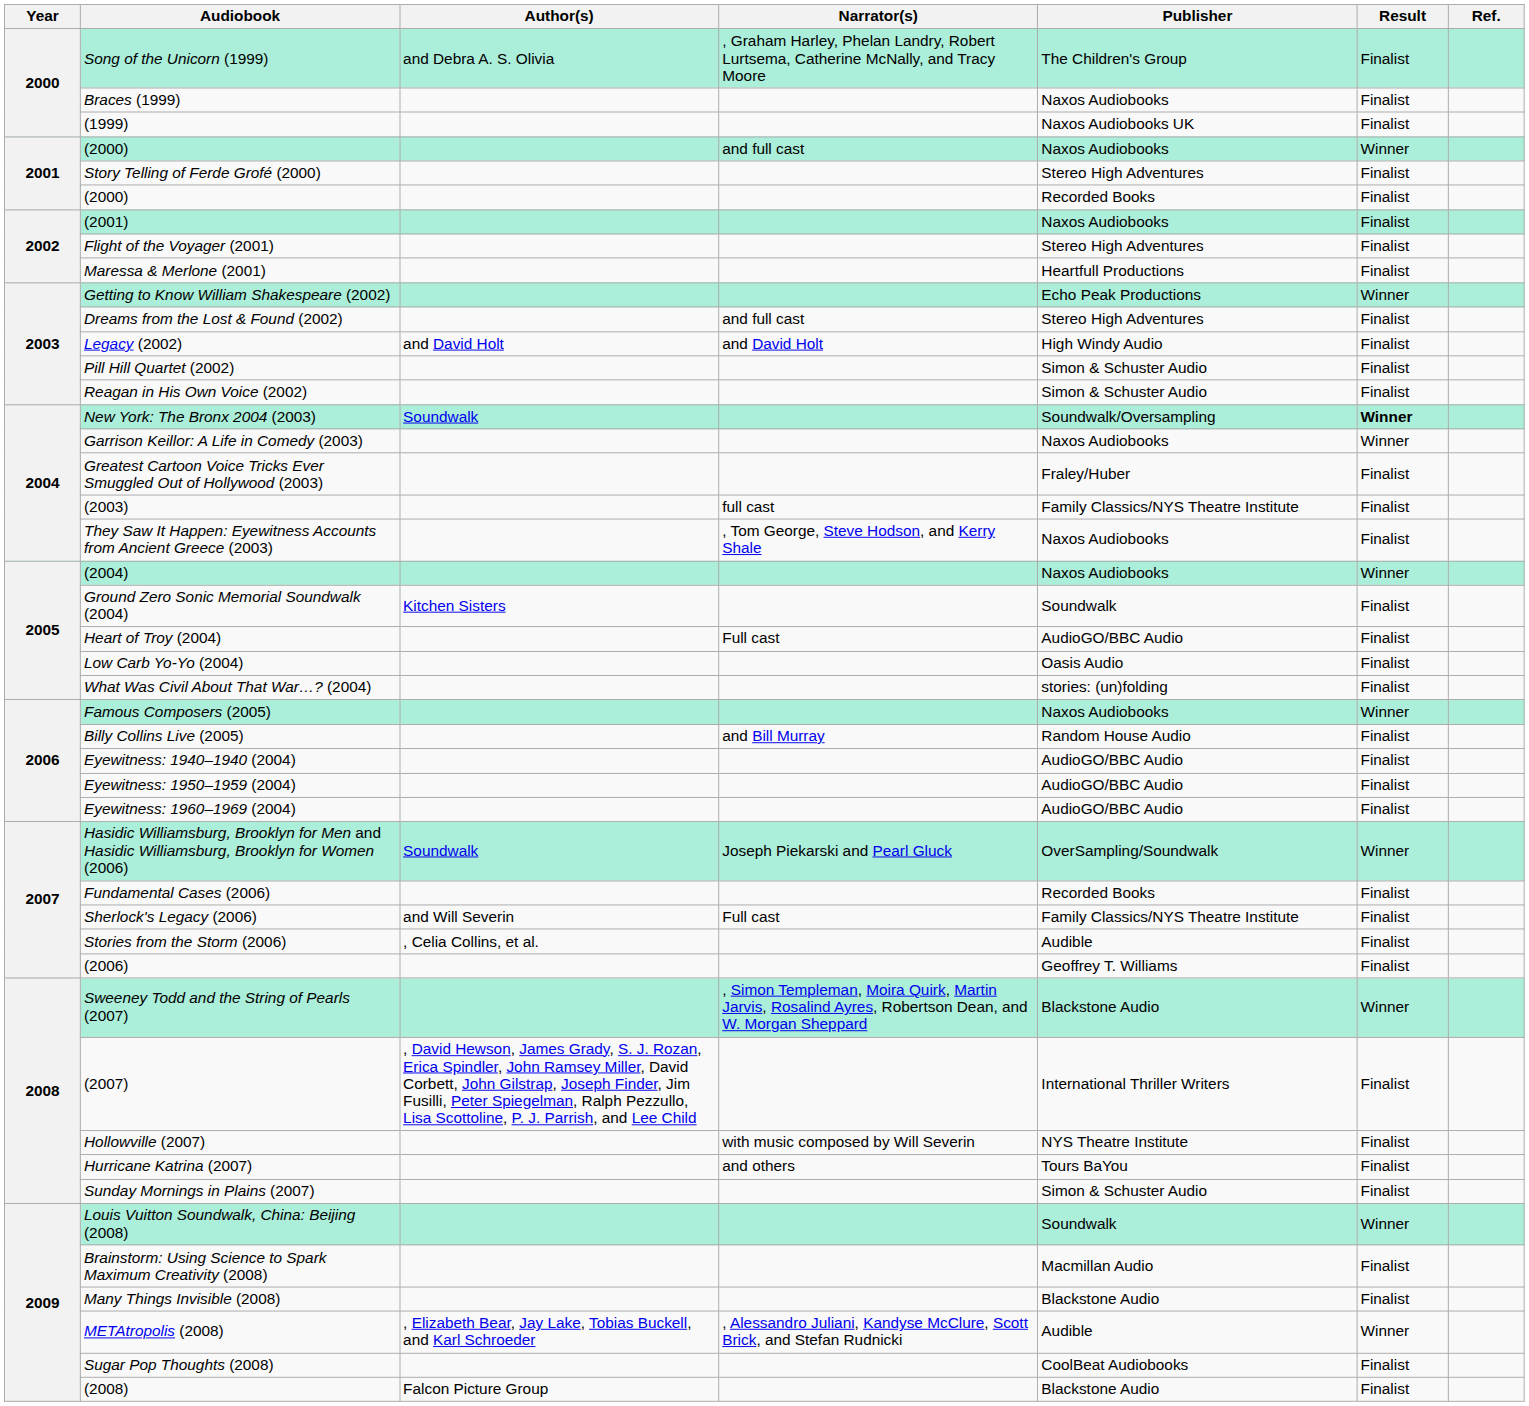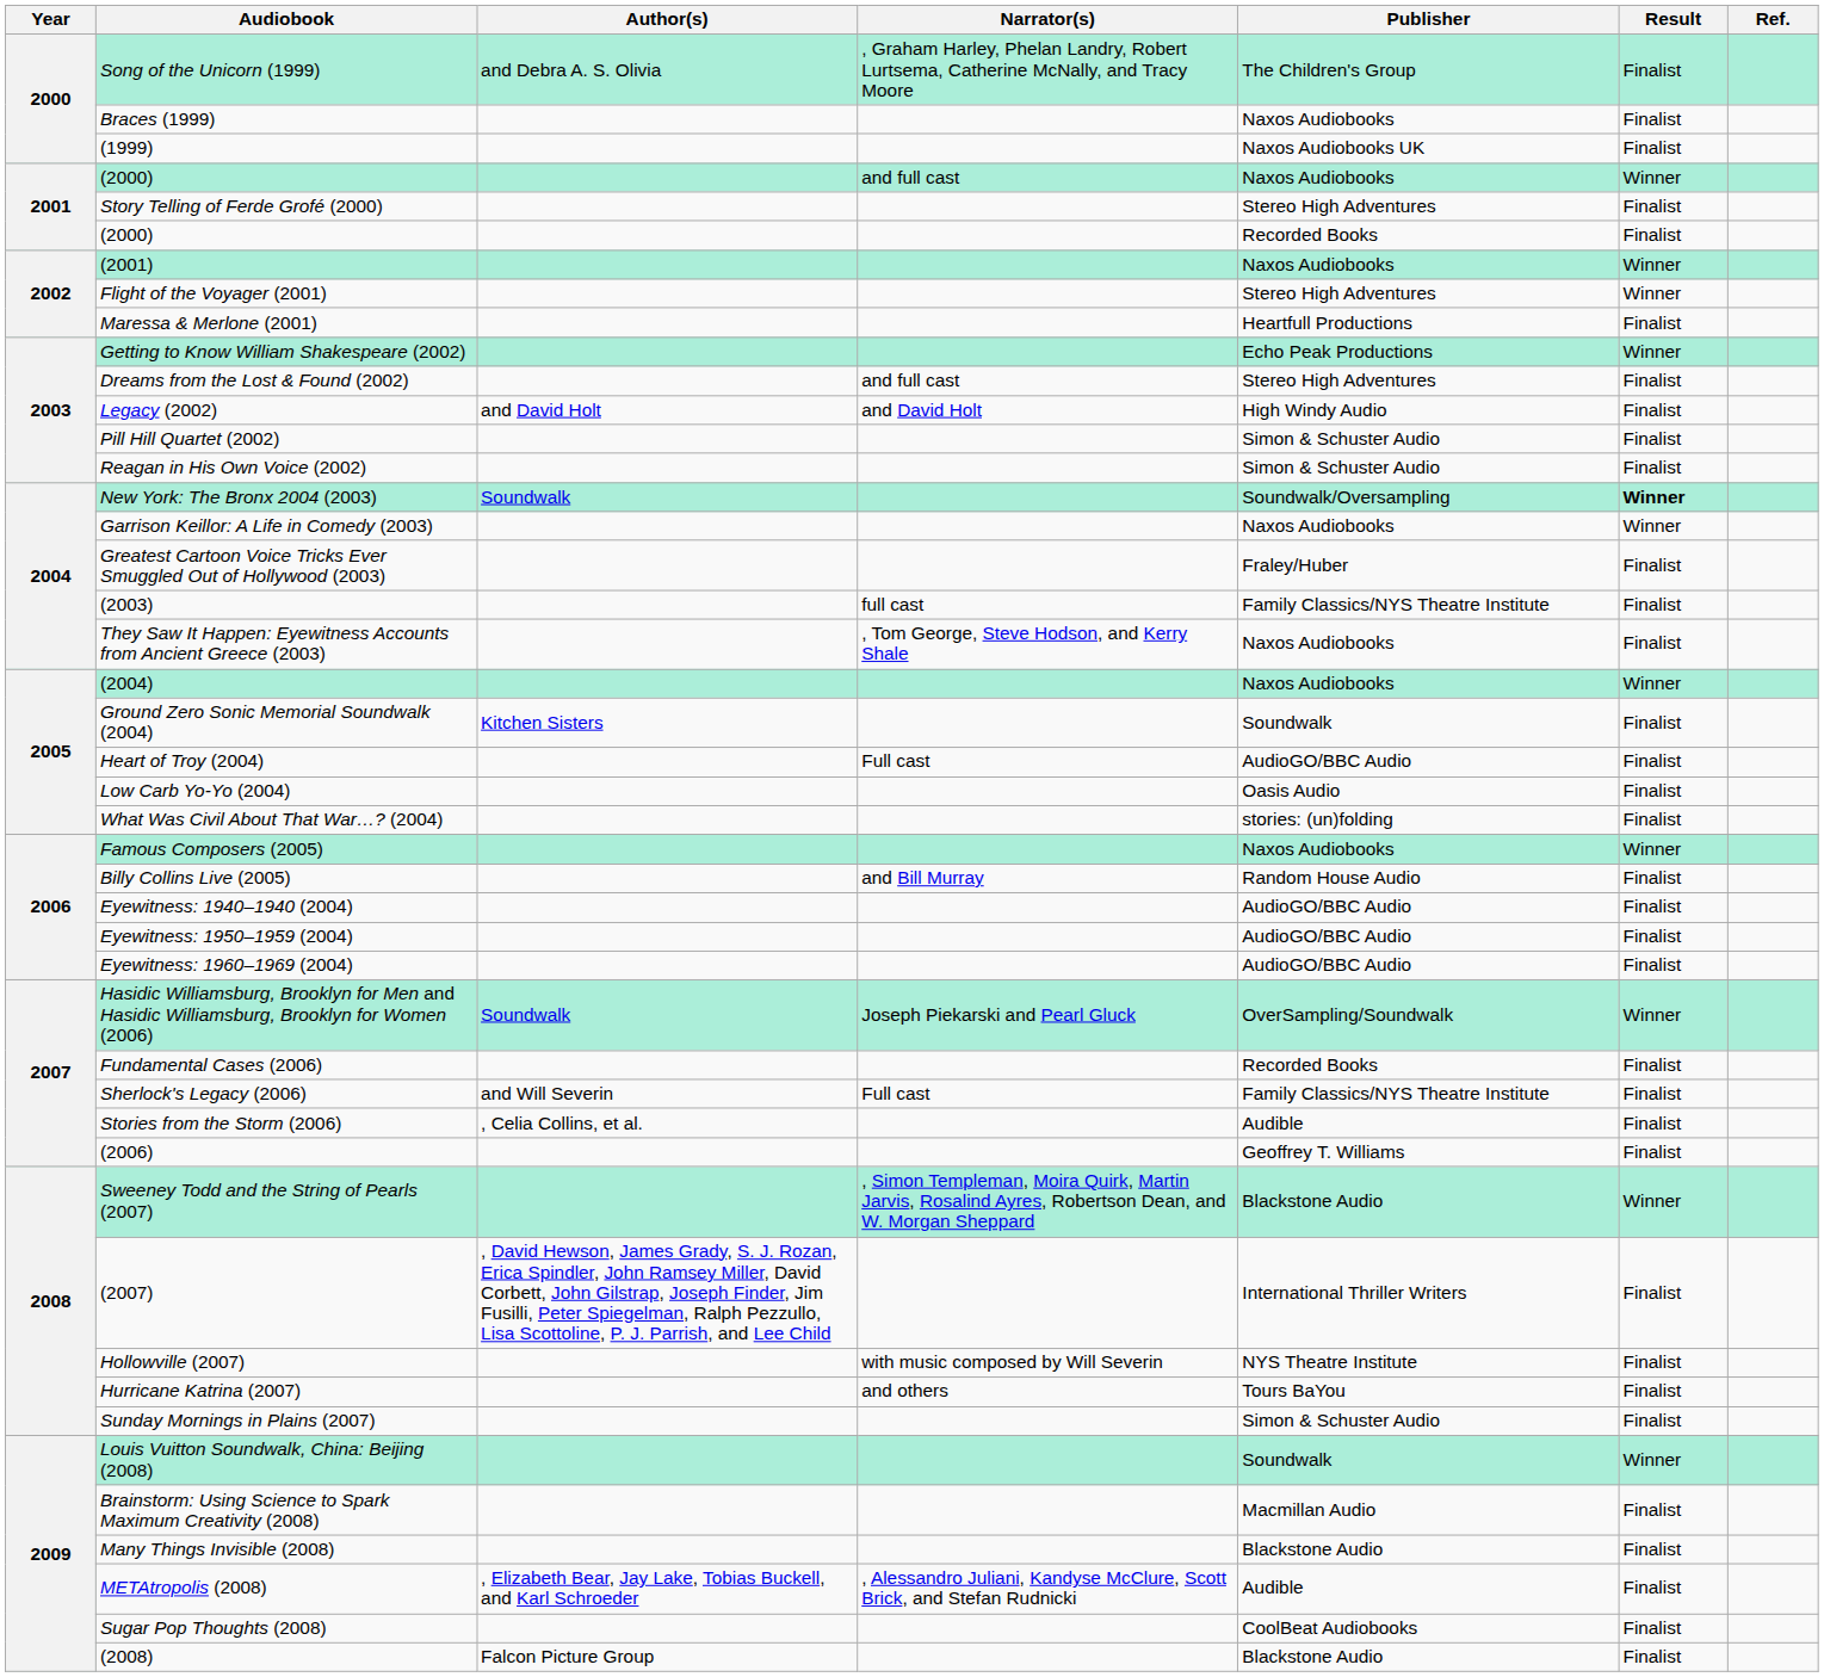 <table class="wikitable sortable mw-collapsible" style="width:100%">
 <tr>
 <th scope="col" width="5%">Year</th>
 <th scope="col" width="21%">Audiobook</th>
 <th scope="col" width="21%">Author(s)</th>
 <th scope="col" width="21%">Narrator(s)</th>
 <th scope="col" width="21%">Publisher</th>
 <th scope="col" width="6%">Result</th>
 <th scope="col" width="5%">Ref.</th>
 </tr>
 <tr style="background:#ABEED9">
 <th rowspan="3">2000<br></th>
 <td><em>Song of the Unicorn</em> (1999)</td>
 <td> and Debra A. S. Olivia</td>
 <td>, Graham Harley, Phelan Landry, Robert Lurtsema, Catherine McNally, and Tracy Moore</td>
 <td>The Children's Group</td>
 <td>Finalist</td>
 <td></td>
 </tr>
 <tr>
 <td><em>Braces</em> (1999)</td>
 <td></td>
 <td></td>
 <td>Naxos Audiobooks</td>
 <td>Finalist</td>
 <td></td>
 </tr>
 <tr>
 <td><em></em> (1999)</td>
 <td></td>
 <td></td>
 <td>Naxos Audiobooks UK</td>
 <td>Finalist</td>
 <td></td>
 </tr>
 <tr style="background:#ABEED9">
 <th rowspan="3">2001<br></th>
 <td><em></em> (2000)</td>
 <td></td>
 <td> and full cast</td>
 <td>Naxos Audiobooks</td>
 <td>Winner</td>
 <td></td>
 </tr>
 <tr>
 <td><em>Story Telling of Ferde Grofé</em> (2000)</td>
 <td></td>
 <td></td>
 <td>Stereo High Adventures</td>
 <td>Finalist</td>
 <td></td>
 </tr>
 <tr>
 <td><em></em> (2000)</td>
 <td></td>
 <td></td>
 <td>Recorded Books</td>
 <td>Finalist</td>
 <td></td>
 </tr>
 <tr style="background:#ABEED9">
 <th rowspan="3">2002<br></th>
 <td><em></em> (2001)</td>
 <td></td>
 <td></td>
 <td>Naxos Audiobooks</td>
-<td>Finalist</td>
+<td>Winner</td>
 <td></td>
 </tr>
 <tr>
 <td><em>Flight of the Voyager</em> (2001)</td>
 <td></td>
 <td></td>
 <td>Stereo High Adventures</td>
-<td>Finalist</td>
+<td>Winner</td>
 <td></td>
 </tr>
 <tr>
 <td><em>Maressa & Merlone</em> (2001)</td>
 <td></td>
 <td></td>
 <td>Heartfull Productions</td>
 <td>Finalist</td>
 <td></td>
 </tr>
 <tr style="background:#ABEED9">
 <th rowspan="5">2003<br></th>
 <td><em>Getting to Know William Shakespeare</em> (2002)</td>
 <td></td>
 <td></td>
 <td>Echo Peak Productions</td>
 <td>Winner</td>
 <td></td>
 </tr>
 <tr>
 <td><em>Dreams from the Lost & Found</em> (2002)</td>
 <td></td>
 <td> and full cast</td>
 <td>Stereo High Adventures</td>
 <td>Finalist</td>
 <td></td>
 </tr>
 <tr>
 <td><em><a href='#'>Legacy</a></em> (2002)</td>
 <td> and <a href='#'>David Holt</a></td>
 <td> and <a href='#'>David Holt</a></td>
 <td>High Windy Audio</td>
 <td>Finalist</td>
 <td></td>
 </tr>
 <tr>
 <td><em>Pill Hill Quartet</em> (2002)</td>
 <td></td>
 <td></td>
 <td>Simon & Schuster Audio</td>
 <td>Finalist</td>
 <td></td>
 </tr>
 <tr>
 <td><em>Reagan in His Own Voice</em> (2002)</td>
 <td></td>
 <td></td>
 <td>Simon & Schuster Audio</td>
 <td>Finalist</td>
 <td></td>
 </tr>
 <tr style="background:#ABEED9">
 <th rowspan="5">2004<br></th>
 <td><em>New York: The Bronx 2004</em> (2003)</td>
 <td><a href='#'>Soundwalk</a></td>
 <td></td>
 <td>Soundwalk/Oversampling</td>
 <td><strong>Winner</strong></td>
 <td></td>
 </tr>
 <tr>
 <td><em>Garrison Keillor: A Life in Comedy</em> (2003)</td>
 <td></td>
 <td></td>
 <td>Naxos Audiobooks</td>
 <td>Winner</td>
 <td></td>
 </tr>
 <tr>
 <td><em>Greatest Cartoon Voice Tricks Ever Smuggled Out of Hollywood</em> (2003)</td>
 <td></td>
 <td></td>
 <td>Fraley/Huber</td>
 <td>Finalist</td>
 <td></td>
 </tr>
 <tr>
 <td><em></em> (2003)</td>
 <td></td>
 <td>full cast</td>
 <td>Family Classics/NYS Theatre Institute</td>
 <td>Finalist</td>
 <td></td>
 </tr>
 <tr>
 <td><em>They Saw It Happen: Eyewitness Accounts from Ancient Greece</em> (2003)</td>
 <td></td>
 <td>, Tom George, <a href='#'>Steve Hodson</a>, and <a href='#'>Kerry Shale</a></td>
 <td>Naxos Audiobooks</td>
 <td>Finalist</td>
 <td></td>
 </tr>
 <tr style="background:#ABEED9">
 <th rowspan="5">2005<br></th>
 <td><em> </em>(2004)</td>
 <td></td>
 <td></td>
 <td>Naxos Audiobooks</td>
 <td>Winner</td>
 <td></td>
 </tr>
 <tr>
 <td><em>Ground Zero Sonic Memorial Soundwalk</em> (2004)</td>
 <td><a href='#'>Kitchen Sisters</a></td>
 <td></td>
 <td>Soundwalk</td>
 <td>Finalist</td>
 <td></td>
 </tr>
 <tr>
 <td><em>Heart of Troy</em> (2004)</td>
 <td></td>
 <td>Full cast</td>
 <td>AudioGO/BBC Audio</td>
 <td>Finalist</td>
 <td></td>
 </tr>
 <tr>
 <td><em>Low Carb Yo-Yo</em> (2004)</td>
 <td></td>
 <td></td>
 <td>Oasis Audio</td>
 <td>Finalist</td>
 <td></td>
 </tr>
 <tr>
 <td><em>What Was Civil About That War…?</em> (2004)</td>
 <td></td>
 <td></td>
 <td>stories: (un)folding</td>
 <td>Finalist</td>
 <td></td>
 </tr>
 <tr style="background:#ABEED9">
 <th rowspan="5">2006<br></th>
 <td><em>Famous Composers</em> (2005)</td>
 <td></td>
 <td></td>
 <td>Naxos Audiobooks</td>
 <td>Winner</td>
 <td></td>
 </tr>
 <tr>
 <td><em>Billy Collins Live</em> (2005)</td>
 <td></td>
 <td> and <a href='#'>Bill Murray</a></td>
 <td>Random House Audio</td>
 <td>Finalist</td>
 <td></td>
 </tr>
 <tr>
 <td><em>Eyewitness: 1940–1940</em> (2004)</td>
 <td></td>
 <td></td>
 <td>AudioGO/BBC Audio</td>
 <td>Finalist</td>
 <td></td>
 </tr>
 <tr>
 <td><em>Eyewitness: 1950–1959</em> (2004)</td>
 <td></td>
 <td></td>
 <td>AudioGO/BBC Audio</td>
 <td>Finalist</td>
 <td></td>
 </tr>
 <tr>
 <td><em>Eyewitness: 1960–1969</em> (2004)</td>
 <td></td>
 <td></td>
 <td>AudioGO/BBC Audio</td>
 <td>Finalist</td>
 <td></td>
 </tr>
 <tr style="background:#ABEED9">
 <th rowspan="5">2007<br></th>
 <td><em>Hasidic Williamsburg, Brooklyn for Men</em> and <em>Hasidic Williamsburg, Brooklyn for Women</em> (2006)</td>
 <td><a href='#'>Soundwalk</a></td>
 <td>Joseph Piekarski and <a href='#'>Pearl Gluck</a></td>
 <td>OverSampling/Soundwalk</td>
 <td>Winner</td>
 <td></td>
 </tr>
 <tr>
 <td><em>Fundamental Cases</em> (2006)</td>
 <td></td>
 <td></td>
 <td>Recorded Books</td>
 <td>Finalist</td>
 <td></td>
 </tr>
 <tr>
 <td><em>Sherlock's Legacy</em> (2006)</td>
 <td> and Will Severin</td>
 <td>Full cast</td>
 <td>Family Classics/NYS Theatre Institute</td>
 <td>Finalist</td>
 <td></td>
 </tr>
 <tr>
 <td><em>Stories from the Storm</em> (2006)</td>
 <td>, Celia Collins, et al.</td>
 <td></td>
 <td>Audible</td>
 <td>Finalist</td>
 <td></td>
 </tr>
 <tr>
 <td><em></em> (2006)</td>
 <td></td>
 <td></td>
 <td>Geoffrey T. Williams</td>
 <td>Finalist</td>
 <td></td>
 </tr>
 <tr style="background:#ABEED9">
 <th rowspan="5">2008<br></th>
 <td><em>Sweeney Todd and the String of Pearls</em> (2007)</td>
 <td></td>
 <td>, <a href='#'>Simon Templeman</a>, <a href='#'>Moira Quirk</a>, <a href='#'>Martin Jarvis</a>, <a href='#'>Rosalind Ayres</a>, Robertson Dean, and <a href='#'>W. Morgan Sheppard</a></td>
 <td>Blackstone Audio</td>
 <td>Winner</td>
 <td></td>
 </tr>
 <tr>
 <td><em></em> (2007)</td>
 <td>, <a href='#'>David Hewson</a>, <a href='#'>James Grady</a>, <a href='#'>S. J. Rozan</a>, <a href='#'>Erica Spindler</a>, <a href='#'>John Ramsey Miller</a>, David Corbett, <a href='#'>John Gilstrap</a>, <a href='#'>Joseph Finder</a>, Jim Fusilli, <a href='#'>Peter Spiegelman</a>, Ralph Pezzullo, <a href='#'>Lisa Scottoline</a>, <a href='#'>P. J. Parrish</a>, and <a href='#'>Lee Child</a></td>
 <td></td>
 <td>International Thriller Writers</td>
 <td>Finalist</td>
 <td></td>
 </tr>
 <tr>
 <td><em>Hollowville</em> (2007)</td>
 <td></td>
 <td> with music composed by Will Severin</td>
 <td>NYS Theatre Institute</td>
 <td>Finalist</td>
 <td></td>
 </tr>
 <tr>
 <td><em>Hurricane Katrina</em> (2007)</td>
 <td></td>
 <td> and others</td>
 <td>Tours BaYou</td>
 <td>Finalist</td>
 <td></td>
 </tr>
 <tr>
 <td><em>Sunday Mornings in Plains</em> (2007)</td>
 <td></td>
 <td></td>
 <td>Simon & Schuster Audio</td>
 <td>Finalist</td>
 <td></td>
 </tr>
 <tr style="background:#ABEED9">
 <th rowspan="6">2009<br></th>
 <td><em>Louis Vuitton Soundwalk, China: Beijing</em> (2008)</td>
 <td></td>
 <td></td>
 <td>Soundwalk</td>
 <td>Winner</td>
 <td></td>
 </tr>
 <tr>
 <td><em>Brainstorm: Using Science to Spark Maximum Creativity</em> (2008)</td>
 <td></td>
 <td></td>
 <td>Macmillan Audio</td>
 <td>Finalist</td>
 <td></td>
 </tr>
 <tr>
 <td><em>Many Things Invisible</em> (2008)</td>
 <td></td>
 <td></td>
 <td>Blackstone Audio</td>
 <td>Finalist</td>
 <td></td>
 </tr>
 <tr>
 <td><em><a href='#'>METAtropolis</a></em> (2008)</td>
 <td>, <a href='#'>Elizabeth Bear</a>, <a href='#'>Jay Lake</a>, <a href='#'>Tobias Buckell</a>, and <a href='#'>Karl Schroeder</a></td>
 <td>, <a href='#'>Alessandro Juliani</a>, <a href='#'>Kandyse McClure</a>, <a href='#'>Scott Brick</a>, and Stefan Rudnicki</td>
 <td>Audible</td>
-<td>Winner</td>
+<td>Finalist</td>
 <td></td>
 </tr>
 <tr>
 <td><em>Sugar Pop Thoughts</em> (2008)</td>
 <td></td>
 <td></td>
 <td>CoolBeat Audiobooks</td>
 <td>Finalist</td>
 <td></td>
 </tr>
 <tr>
 <td><em></em>(2008)</td>
 <td>Falcon Picture Group</td>
 <td></td>
 <td>Blackstone Audio</td>
 <td>Finalist</td>
 <td></td>
 </tr>
 </table>
